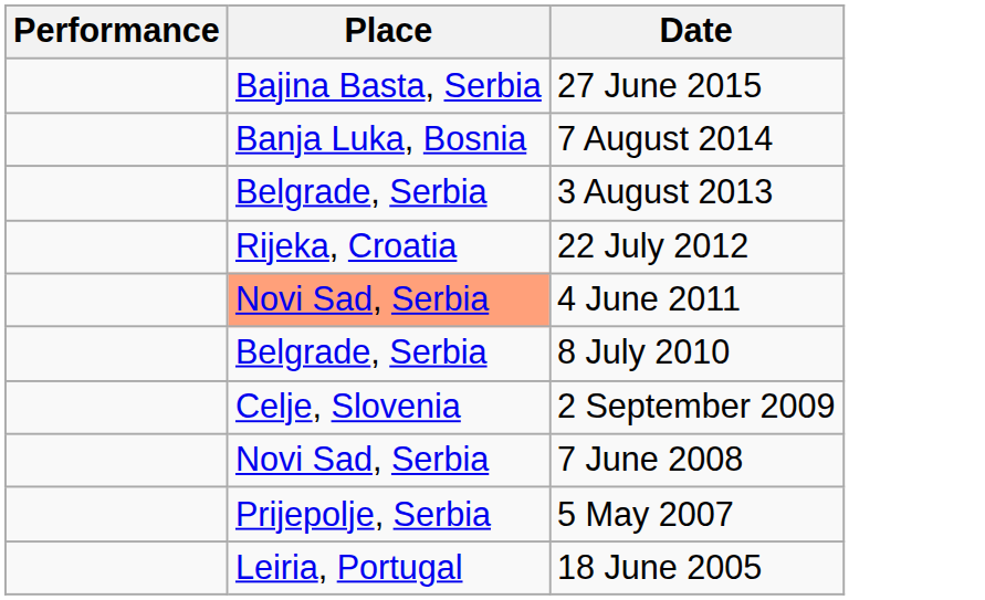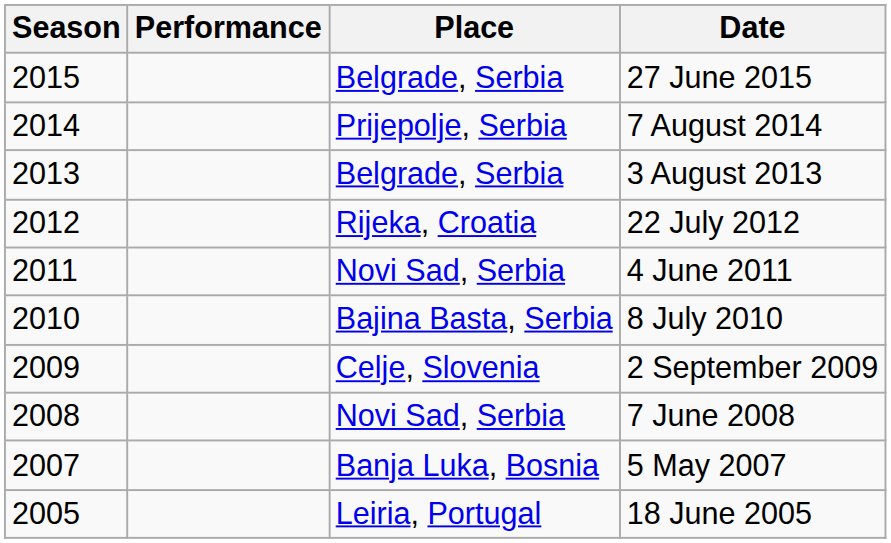 <table class="wikitable">
 <tr>
+<th>Season</th>
 <th>Performance</th>
 <th>Place</th>
 <th>Date</th>
 </tr>
 <tr>
+<td>2015</td>
 <td></td>
-<td><a href='#'>Bajina Basta</a>, <a href='#'>Serbia</a></td>
+<td><a href='#'>Belgrade</a>, <a href='#'>Serbia</a></td>
 <td>27 June 2015</td>
 </tr>
 <tr>
+<td>2014</td>
 <td></td>
-<td><a href='#'>Banja Luka</a>, <a href='#'>Bosnia</a></td>
+<td><a href='#'>Prijepolje</a>, <a href='#'>Serbia</a></td>
 <td>7 August 2014</td>
 </tr>
 <tr>
+<td>2013</td>
 <td></td>
 <td><a href='#'>Belgrade</a>, <a href='#'>Serbia</a></td>
 <td>3 August 2013</td>
 </tr>
 <tr>
+<td>2012</td>
 <td></td>
 <td><a href='#'>Rijeka</a>, <a href='#'>Croatia</a></td>
 <td>22 July 2012</td>
 </tr>
 <tr>
+<td>2011</td>
 <td></td>
-<td style="background: lightsalmon;"><a href='#'>Novi Sad</a>, <a href='#'>Serbia</a></td>
+<td><a href='#'>Novi Sad</a>, <a href='#'>Serbia</a></td>
 <td>4 June 2011</td>
 </tr>
 <tr>
+<td>2010</td>
 <td></td>
-<td><a href='#'>Belgrade</a>, <a href='#'>Serbia</a></td>
+<td><a href='#'>Bajina Basta</a>, <a href='#'>Serbia</a></td>
 <td>8 July 2010</td>
 </tr>
 <tr>
+<td>2009</td>
 <td></td>
 <td><a href='#'>Celje</a>, <a href='#'>Slovenia</a></td>
 <td>2 September 2009</td>
 </tr>
 <tr>
+<td>2008</td>
 <td></td>
 <td><a href='#'>Novi Sad</a>, <a href='#'>Serbia</a></td>
 <td>7 June 2008</td>
 </tr>
 <tr>
+<td>2007</td>
 <td></td>
-<td><a href='#'>Prijepolje</a>, <a href='#'>Serbia</a></td>
+<td><a href='#'>Banja Luka</a>, <a href='#'>Bosnia</a></td>
 <td>5 May 2007</td>
 </tr>
 <tr>
+<td>2005</td>
 <td></td>
 <td><a href='#'>Leiria</a>, <a href='#'>Portugal</a></td>
 <td>18 June 2005</td>
 </tr>
 </table>
